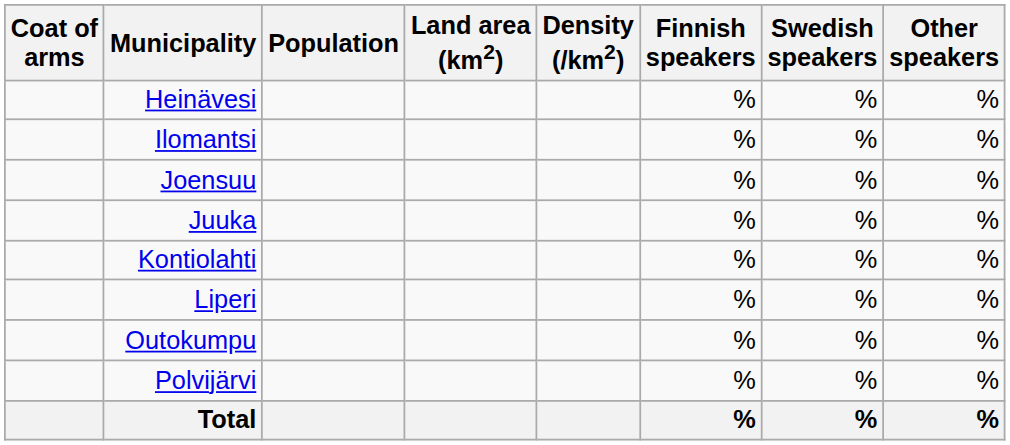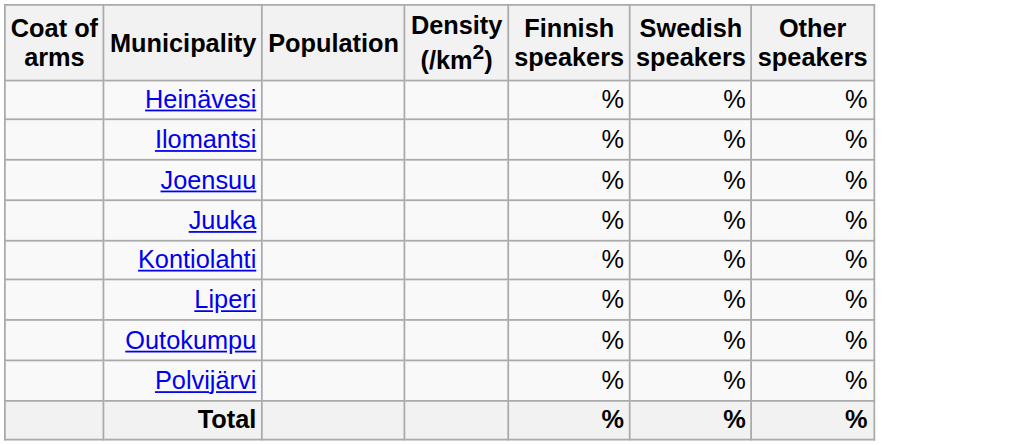 <table class="wikitable sortable" style="font-size: 90%; text-align: right; line-height: normal;">
 <tr>
 <th class="unsortable">Coat of<br>arms</th>
 <th>Municipality</th>
 <th>Population</th>
-<th>Land area<br>(km<sup>2</sup>)</th>
 <th>Density<br>(/km<sup>2</sup>)</th>
 <th>Finnish<br>speakers</th>
 <th>Swedish<br>speakers</th>
 <th>Other<br>speakers</th>
 </tr>
 <tr>
 <td></td>
 <td><a href='#'>Heinävesi</a></td>
-<td></td>
 <td></td>
 <td></td>
 <td> %</td>
 <td> %</td>
 <td> %</td>
 </tr>
 <tr>
 <td></td>
 <td><a href='#'>Ilomantsi</a></td>
 <td></td>
 <td></td>
-<td></td>
 <td> %</td>
 <td> %</td>
 <td> %</td>
 </tr>
 <tr>
 <td></td>
 <td><a href='#'>Joensuu</a></td>
-<td></td>
 <td></td>
 <td></td>
 <td> %</td>
 <td> %</td>
 <td> %</td>
 </tr>
 <tr>
 <td></td>
 <td><a href='#'>Juuka</a></td>
 <td></td>
 <td></td>
-<td></td>
 <td> %</td>
 <td> %</td>
 <td> %</td>
 </tr>
 <tr>
 <td></td>
 <td><a href='#'>Kontiolahti</a></td>
-<td></td>
 <td></td>
 <td></td>
 <td> %</td>
 <td> %</td>
 <td> %</td>
 </tr>
 <tr>
 <td></td>
 <td><a href='#'>Liperi</a></td>
 <td></td>
 <td></td>
-<td></td>
 <td> %</td>
 <td> %</td>
 <td> %</td>
 </tr>
 <tr>
 <td></td>
 <td><a href='#'>Outokumpu</a></td>
-<td></td>
 <td></td>
 <td></td>
 <td> %</td>
 <td> %</td>
 <td> %</td>
 </tr>
 <tr>
 <td></td>
 <td><a href='#'>Polvijärvi</a></td>
 <td></td>
 <td></td>
-<td></td>
 <td> %</td>
 <td> %</td>
 <td> %</td>
 </tr>
 <tr>
 <th></th>
 <th + style=text-align:right><strong>Total</strong></th>
 <th + style=text-align:right></th>
 <th + style=text-align:right></th>
-<th + style=text-align:right></th>
 <th !+ style=text-align:right> %</th>
 <th !+ style=text-align:right> %</th>
 <th !+ style=text-align:right> %</th>
 </tr>
 </table>
